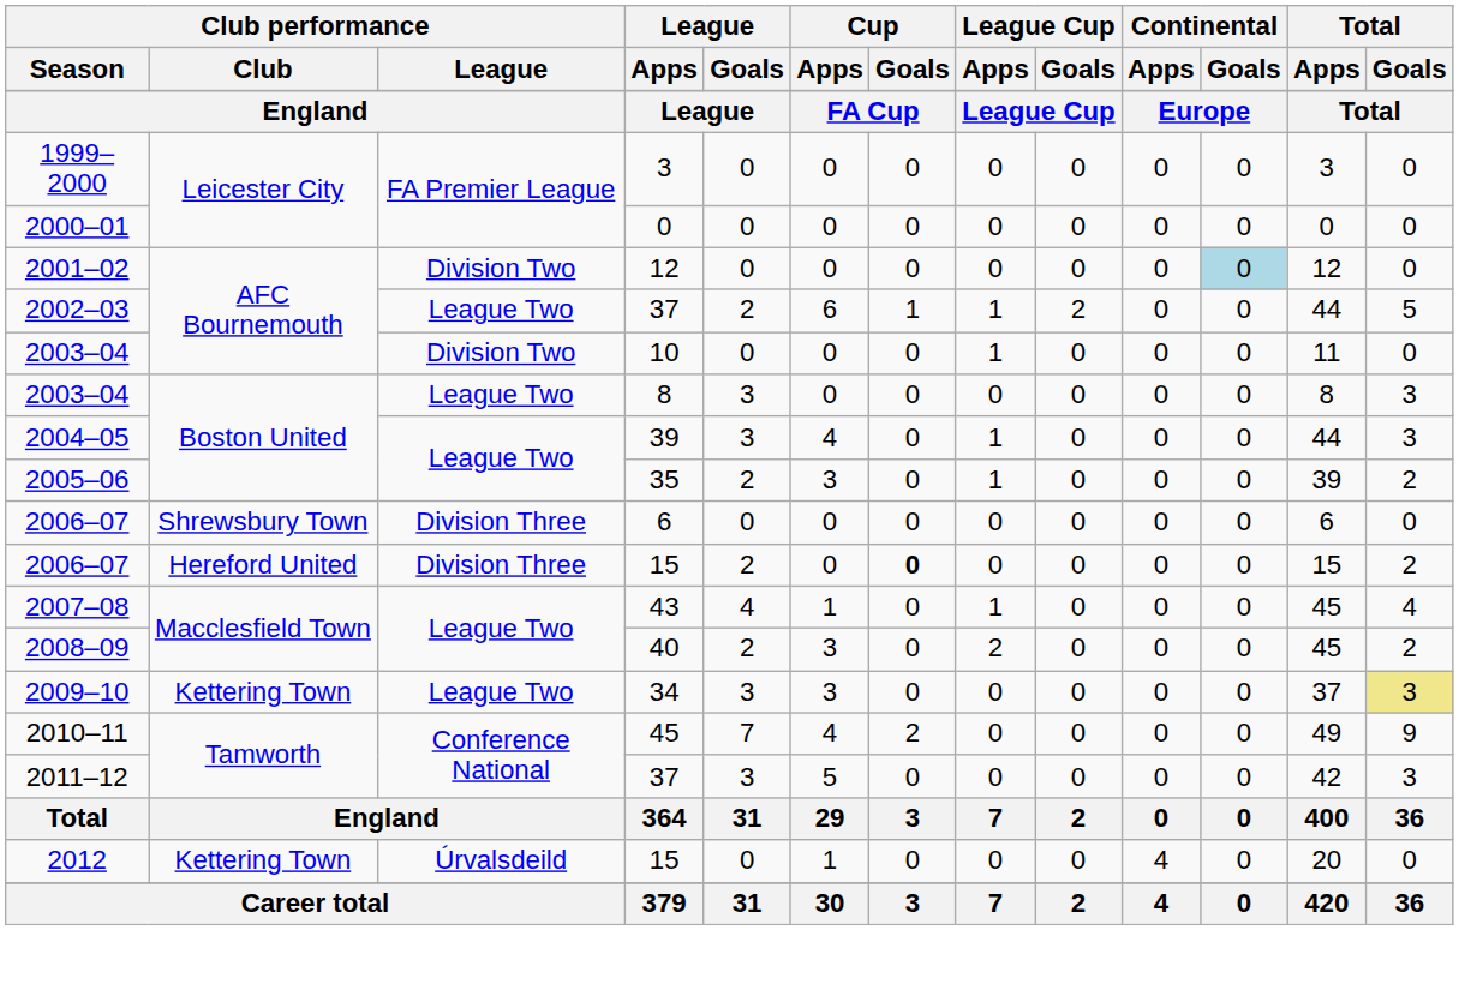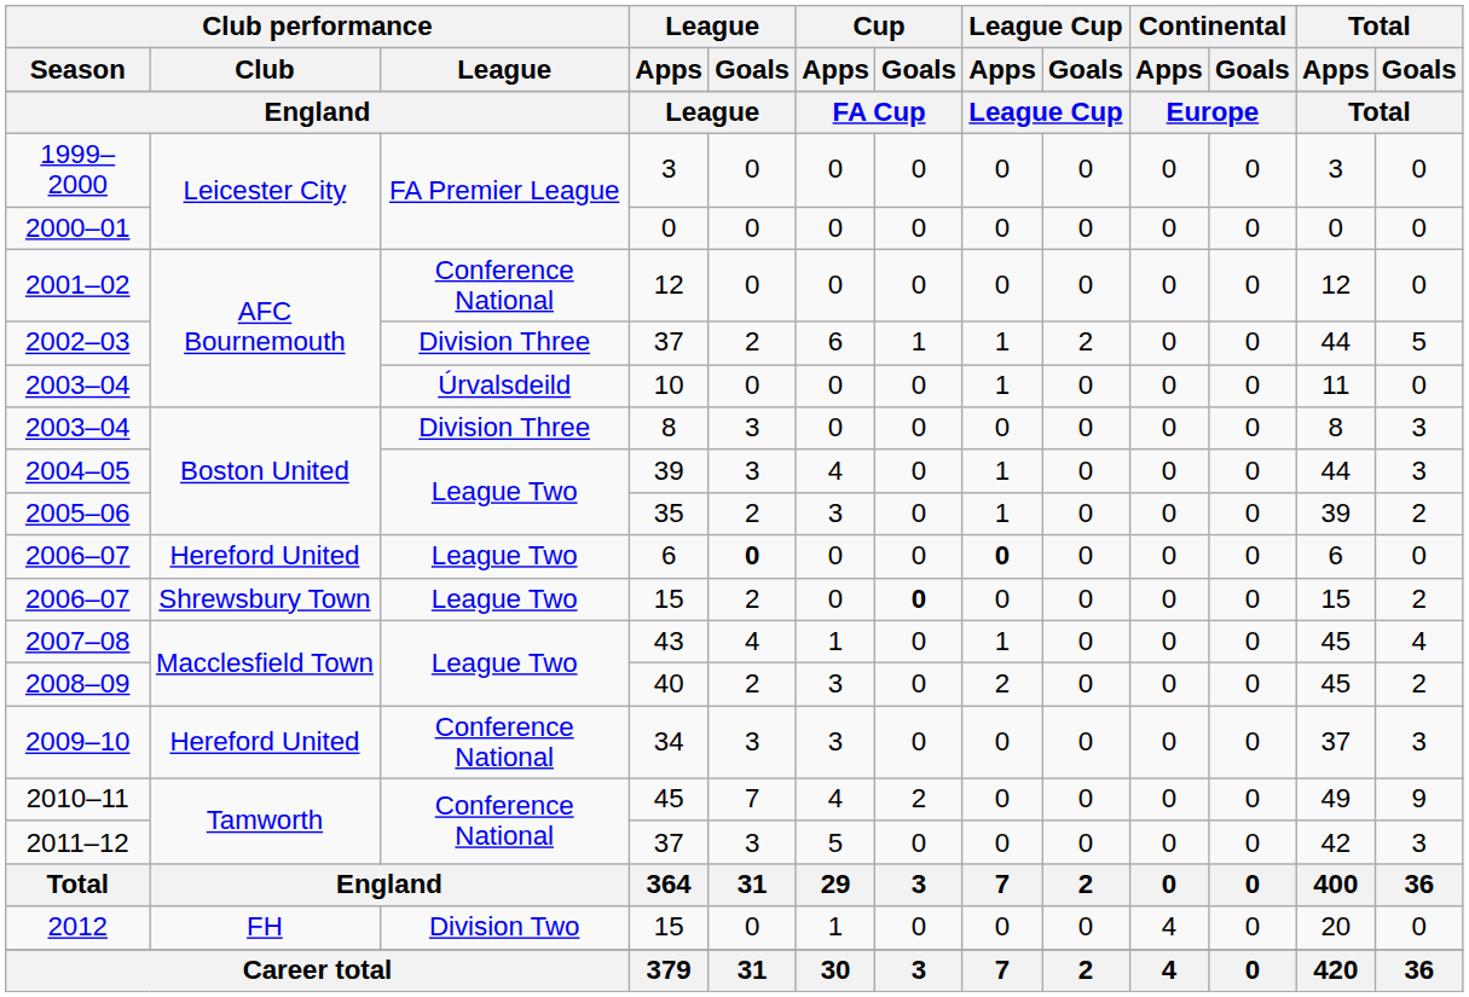 <table class="wikitable" style="text-align:center">
 <tr>
 <th colspan=3>Club performance</th>
 <th colspan=2>League</th>
 <th colspan=2>Cup</th>
 <th colspan=2>League Cup</th>
 <th colspan=2>Continental</th>
 <th colspan=2>Total</th>
 </tr>
 <tr>
 <th>Season</th>
 <th>Club</th>
 <th>League</th>
 <th>Apps</th>
 <th>Goals</th>
 <th>Apps</th>
 <th>Goals</th>
 <th>Apps</th>
 <th>Goals</th>
 <th>Apps</th>
 <th>Goals</th>
 <th>Apps</th>
 <th>Goals</th>
 </tr>
 <tr>
 </tr>
 <tr>
 <th colspan=3>England</th>
 <th colspan=2>League</th>
 <th colspan=2><a href='#'>FA Cup</a></th>
 <th colspan=2><a href='#'>League Cup</a></th>
 <th colspan=2><a href='#'>Europe</a></th>
 <th colspan=2>Total</th>
 </tr>
 <tr>
 <td><a href='#'>1999–2000</a></td>
 <td rowspan="2"><a href='#'>Leicester City</a></td>
 <td rowspan="2"><a href='#'>FA Premier League</a></td>
 <td>3</td>
 <td>0</td>
 <td>0</td>
 <td>0</td>
 <td>0</td>
 <td>0</td>
 <td>0</td>
 <td>0</td>
 <td>3</td>
 <td>0</td>
 </tr>
 <tr>
 <td><a href='#'>2000–01</a></td>
 <td>0</td>
 <td>0</td>
 <td>0</td>
 <td>0</td>
 <td>0</td>
 <td>0</td>
 <td>0</td>
 <td>0</td>
 <td>0</td>
 <td>0</td>
 </tr>
 <tr>
 <td><a href='#'>2001–02</a></td>
 <td rowspan="3"><a href='#'>AFC Bournemouth</a></td>
-<td><a href='#'>Division Two</a></td>
+<td><a href='#'>Conference National</a></td>
 <td>12</td>
 <td>0</td>
 <td>0</td>
 <td>0</td>
 <td>0</td>
 <td>0</td>
 <td>0</td>
-<td style="background: lightblue;">0</td>
+<td>0</td>
 <td>12</td>
 <td>0</td>
 </tr>
 <tr>
 <td><a href='#'>2002–03</a></td>
-<td><a href='#'>League Two</a></td>
+<td><a href='#'>Division Three</a></td>
 <td>37</td>
 <td>2</td>
 <td>6</td>
 <td>1</td>
 <td>1</td>
 <td>2</td>
 <td>0</td>
 <td>0</td>
 <td>44</td>
 <td>5</td>
 </tr>
 <tr>
 <td><a href='#'>2003–04</a></td>
-<td><a href='#'>Division Two</a></td>
+<td rowspan="1"><a href='#'>Úrvalsdeild</a></td>
 <td>10</td>
 <td>0</td>
 <td>0</td>
 <td>0</td>
 <td>1</td>
 <td>0</td>
 <td>0</td>
 <td>0</td>
 <td>11</td>
 <td>0</td>
 </tr>
 <tr>
 <td><a href='#'>2003–04</a></td>
 <td rowspan="3"><a href='#'>Boston United</a></td>
-<td><a href='#'>League Two</a></td>
+<td><a href='#'>Division Three</a></td>
 <td>8</td>
 <td>3</td>
 <td>0</td>
 <td>0</td>
 <td>0</td>
 <td>0</td>
 <td>0</td>
 <td>0</td>
 <td>8</td>
 <td>3</td>
 </tr>
 <tr>
 <td><a href='#'>2004–05</a></td>
 <td rowspan="2"><a href='#'>League Two</a></td>
 <td>39</td>
 <td>3</td>
 <td>4</td>
 <td>0</td>
 <td>1</td>
 <td>0</td>
 <td>0</td>
 <td>0</td>
 <td>44</td>
 <td>3</td>
 </tr>
 <tr>
 <td><a href='#'>2005–06</a></td>
 <td>35</td>
 <td>2</td>
 <td>3</td>
 <td>0</td>
 <td>1</td>
 <td>0</td>
 <td>0</td>
 <td>0</td>
 <td>39</td>
 <td>2</td>
 </tr>
 <tr>
 <td><a href='#'>2006–07</a></td>
-<td><a href='#'>Shrewsbury Town</a></td>
-<td><a href='#'>Division Three</a></td>
+<td><a href='#'>Hereford United</a></td>
+<td><a href='#'>League Two</a></td>
 <td>6</td>
+<td><strong>0</strong></td>
 <td>0</td>
 <td>0</td>
-<td>0</td>
-<td>0</td>
+<td><strong>0</strong></td>
 <td>0</td>
 <td>0</td>
 <td>0</td>
 <td>6</td>
 <td>0</td>
 </tr>
 <tr>
 <td><a href='#'>2006–07</a></td>
-<td><a href='#'>Hereford United</a></td>
-<td><a href='#'>Division Three</a></td>
+<td><a href='#'>Shrewsbury Town</a></td>
+<td><a href='#'>League Two</a></td>
 <td>15</td>
 <td>2</td>
 <td>0</td>
 <td><strong>0</strong></td>
 <td>0</td>
 <td>0</td>
 <td>0</td>
 <td>0</td>
 <td>15</td>
 <td>2</td>
 </tr>
 <tr>
 <td><a href='#'>2007–08</a></td>
 <td rowspan="2"><a href='#'>Macclesfield Town</a></td>
 <td rowspan="2"><a href='#'>League Two</a></td>
 <td>43</td>
 <td>4</td>
 <td>1</td>
 <td>0</td>
 <td>1</td>
 <td>0</td>
 <td>0</td>
 <td>0</td>
 <td>45</td>
 <td>4</td>
 </tr>
 <tr>
 <td><a href='#'>2008–09</a></td>
 <td>40</td>
 <td>2</td>
 <td>3</td>
 <td>0</td>
 <td>2</td>
 <td>0</td>
 <td>0</td>
 <td>0</td>
 <td>45</td>
 <td>2</td>
 </tr>
 <tr>
 <td><a href='#'>2009–10</a></td>
-<td><a href='#'>Kettering Town</a></td>
-<td><a href='#'>League Two</a></td>
+<td><a href='#'>Hereford United</a></td>
+<td><a href='#'>Conference National</a></td>
 <td>34</td>
 <td>3</td>
 <td>3</td>
 <td>0</td>
 <td>0</td>
 <td>0</td>
 <td>0</td>
 <td>0</td>
 <td>37</td>
-<td style="background: khaki;">3</td>
+<td>3</td>
 </tr>
 <tr>
 <td>2010–11</td>
 <td rowspan="2"><a href='#'>Tamworth</a></td>
 <td rowspan="2"><a href='#'>Conference National</a></td>
 <td>45</td>
 <td>7</td>
 <td>4</td>
 <td>2</td>
 <td>0</td>
 <td>0</td>
 <td>0</td>
 <td>0</td>
 <td>49</td>
 <td>9</td>
 </tr>
 <tr>
 <td>2011–12</td>
 <td>37</td>
 <td>3</td>
 <td>5</td>
 <td>0</td>
 <td>0</td>
 <td>0</td>
 <td>0</td>
 <td>0</td>
 <td>42</td>
 <td>3</td>
 </tr>
 <tr>
 <th rowspan=1>Total</th>
 <th colspan=2>England</th>
 <th>364</th>
 <th>31</th>
 <th>29</th>
 <th>3</th>
 <th>7</th>
 <th>2</th>
 <th>0</th>
 <th>0</th>
 <th>400</th>
 <th>36</th>
 </tr>
 <tr>
 <td><a href='#'>2012</a></td>
-<td><a href='#'>Kettering Town</a></td>
-<td rowspan="1"><a href='#'>Úrvalsdeild</a></td>
+<td rowspan="1"><a href='#'>FH</a></td>
+<td><a href='#'>Division Two</a></td>
 <td>15</td>
 <td>0</td>
 <td>1</td>
 <td>0</td>
 <td>0</td>
 <td>0</td>
 <td>4</td>
 <td>0</td>
 <td>20</td>
 <td>0</td>
 </tr>
 <tr>
 </tr>
 <tr>
 <th colspan=3>Career total</th>
 <th>379</th>
 <th>31</th>
 <th>30</th>
 <th>3</th>
 <th>7</th>
 <th>2</th>
 <th>4</th>
 <th>0</th>
 <th>420</th>
 <th>36</th>
 </tr>
 </table>
